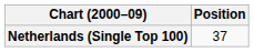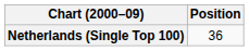 <table class="wikitable plainrowheaders">
 <tr>
 <th>Chart (2000–09)</th>
 <th>Position</th>
 </tr>
 <tr>
 <th scope="row">Netherlands (Single Top 100)</th>
-<td align="center">37</td>
+<td align="center">36</td>
 </tr>
 </table>
